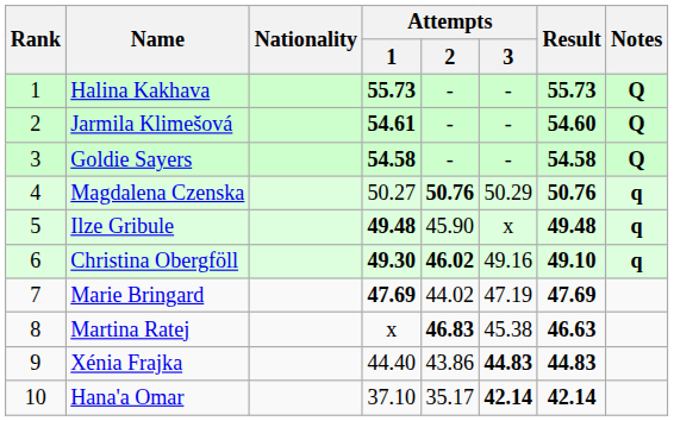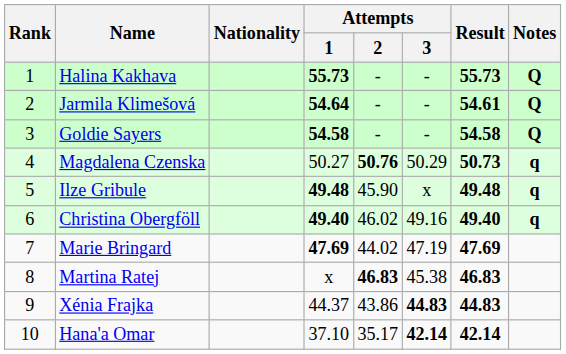 <table class="wikitable sortable" style="text-align:center">
 <tr>
 <th rowspan=2>Rank</th>
 <th rowspan=2>Name</th>
 <th rowspan=2>Nationality</th>
 <th colspan=3>Attempts</th>
 <th rowspan=2>Result</th>
 <th rowspan=2>Notes</th>
 </tr>
 <tr>
 <th>1</th>
 <th>2</th>
 <th>3</th>
 </tr>
 <tr bgcolor=ccffcc>
 <td>1</td>
 <td align=left><a href='#'>Halina Kakhava</a></td>
 <td align=left></td>
 <td><strong>55.73</strong></td>
 <td>-</td>
 <td>-</td>
 <td><strong>55.73</strong></td>
 <td><strong>Q</strong></td>
 </tr>
 <tr bgcolor=ccffcc>
 <td>2</td>
 <td align=left><a href='#'>Jarmila Klimešová</a></td>
 <td align=left></td>
-<td><strong>54.61</strong></td>
+<td><strong>54.64</strong></td>
 <td>-</td>
 <td>-</td>
-<td><strong>54.60</strong></td>
+<td><strong>54.61</strong></td>
 <td><strong>Q</strong></td>
 </tr>
 <tr bgcolor=ccffcc>
 <td>3</td>
 <td align=left><a href='#'>Goldie Sayers</a></td>
 <td align=left></td>
 <td><strong>54.58</strong></td>
 <td>-</td>
 <td>-</td>
 <td><strong>54.58</strong></td>
 <td><strong>Q</strong></td>
 </tr>
 <tr bgcolor=ddffdd>
 <td>4</td>
 <td align=left><a href='#'>Magdalena Czenska</a></td>
 <td align=left></td>
 <td>50.27</td>
 <td><strong>50.76</strong></td>
 <td>50.29</td>
-<td><strong>50.76</strong></td>
+<td><strong>50.73</strong></td>
 <td><strong>q</strong></td>
 </tr>
 <tr bgcolor=ddffdd>
 <td>5</td>
 <td align=left><a href='#'>Ilze Gribule</a></td>
 <td align=left></td>
 <td><strong>49.48</strong></td>
 <td>45.90</td>
 <td>x</td>
 <td><strong>49.48</strong></td>
 <td><strong>q</strong></td>
 </tr>
 <tr bgcolor=ddffdd>
 <td>6</td>
 <td align=left><a href='#'>Christina Obergföll</a></td>
 <td align=left></td>
-<td><strong>49.30</strong></td>
-<td><strong>46.02</strong></td>
+<td><strong>49.40</strong></td>
+<td>46.02</td>
 <td>49.16</td>
-<td><strong>49.10</strong></td>
+<td><strong>49.40</strong></td>
 <td><strong>q</strong></td>
 </tr>
 <tr>
 <td>7</td>
 <td align=left><a href='#'>Marie Bringard</a></td>
 <td align=left></td>
 <td><strong>47.69</strong></td>
 <td>44.02</td>
 <td>47.19</td>
 <td><strong>47.69</strong></td>
 <td></td>
 </tr>
 <tr>
 <td>8</td>
 <td align=left><a href='#'>Martina Ratej</a></td>
 <td align=left></td>
 <td>x</td>
 <td><strong>46.83</strong></td>
 <td>45.38</td>
-<td><strong>46.63</strong></td>
+<td><strong>46.83</strong></td>
 <td></td>
 </tr>
 <tr>
 <td>9</td>
 <td align=left><a href='#'>Xénia Frajka</a></td>
 <td align=left></td>
-<td>44.40</td>
+<td>44.37</td>
 <td>43.86</td>
 <td><strong>44.83</strong></td>
 <td><strong>44.83</strong></td>
 <td></td>
 </tr>
 <tr>
 <td>10</td>
 <td align=left><a href='#'>Hana'a Omar</a></td>
 <td align=left></td>
 <td>37.10</td>
 <td>35.17</td>
 <td><strong>42.14</strong></td>
 <td><strong>42.14</strong></td>
 <td></td>
 </tr>
 </table>
